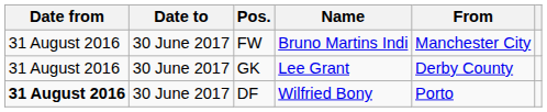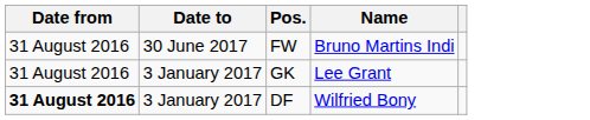 <table class="wikitable">
 <tr>
 <th>Date from</th>
 <th>Date to</th>
 <th>Pos.</th>
 <th>Name</th>
-<th>From</th>
 <th></th>
 </tr>
 <tr>
 <td>31 August 2016</td>
 <td>30 June 2017</td>
 <td>FW</td>
 <td> <a href='#'>Bruno Martins Indi</a></td>
-<td> <a href='#'>Manchester City</a></td>
 <td></td>
 </tr>
 <tr>
 <td>31 August 2016</td>
-<td>30 June 2017</td>
+<td>3 January 2017</td>
 <td>GK</td>
 <td> <a href='#'>Lee Grant</a></td>
-<td> <a href='#'>Derby County</a></td>
 <td></td>
 </tr>
 <tr>
 <td><strong>31 August 2016</strong></td>
-<td>30 June 2017</td>
+<td>3 January 2017</td>
 <td>DF</td>
 <td> <a href='#'>Wilfried Bony</a></td>
-<td> <a href='#'>Porto</a></td>
 <td></td>
 </tr>
 </table>
